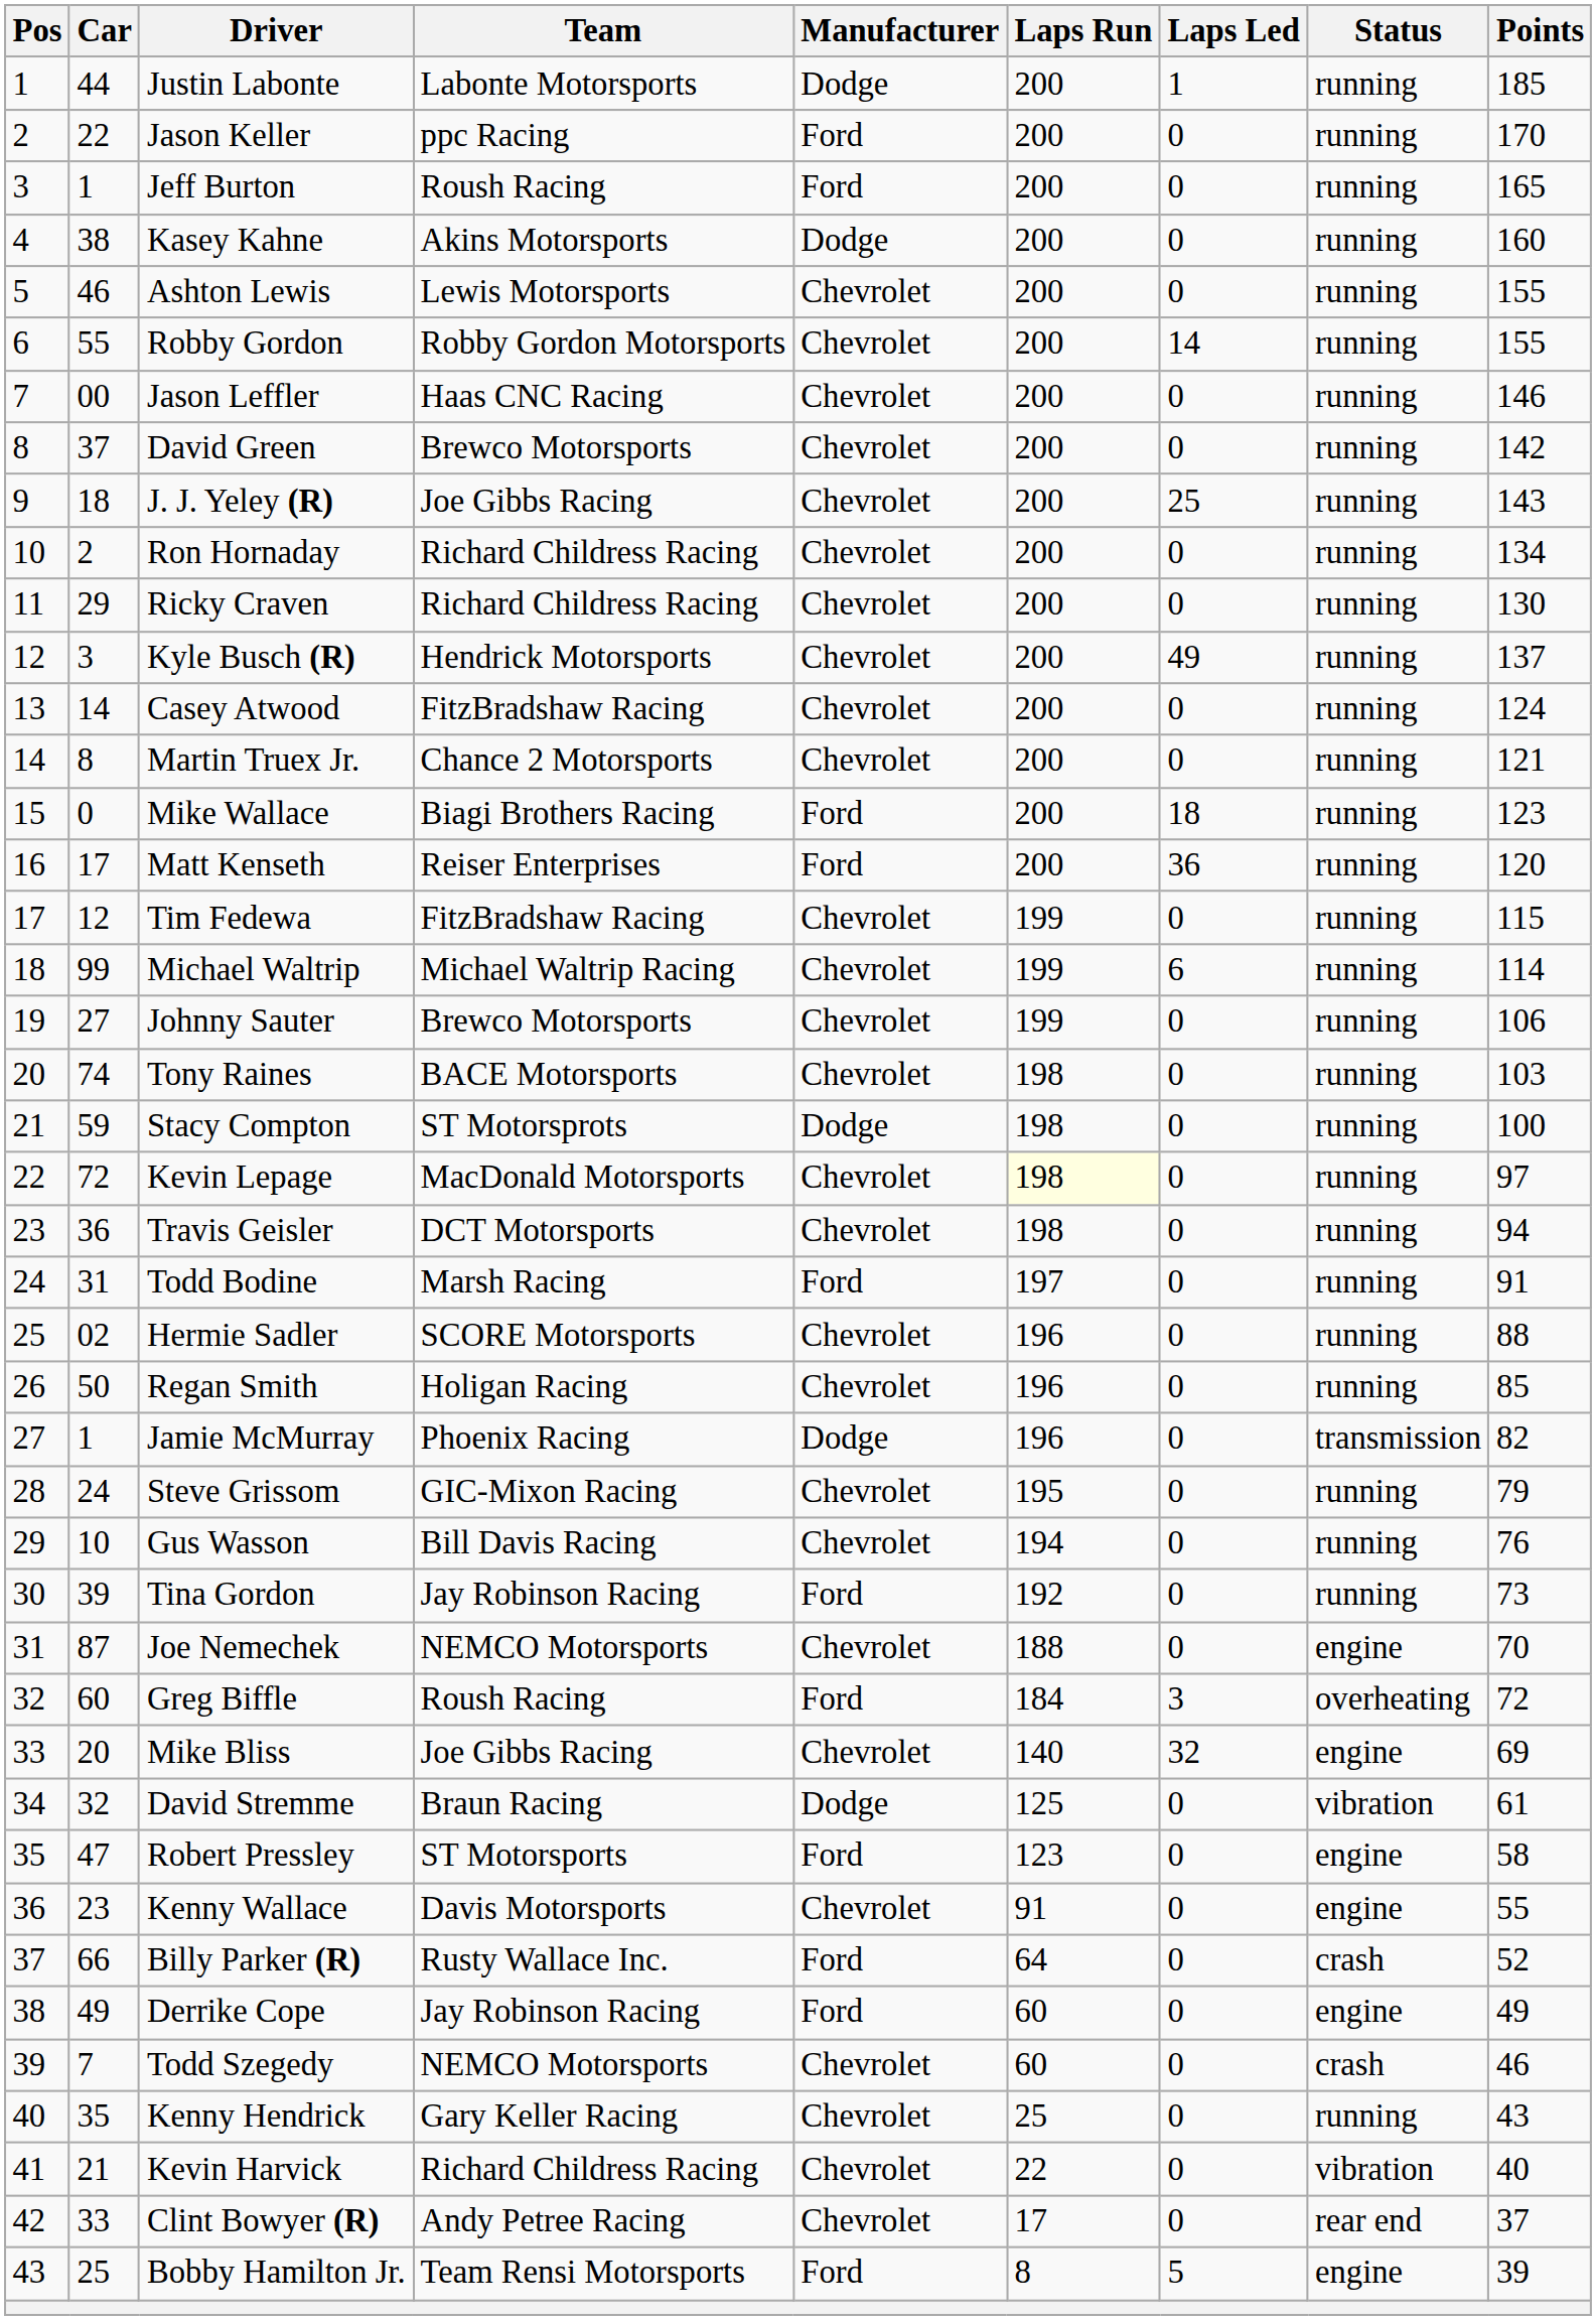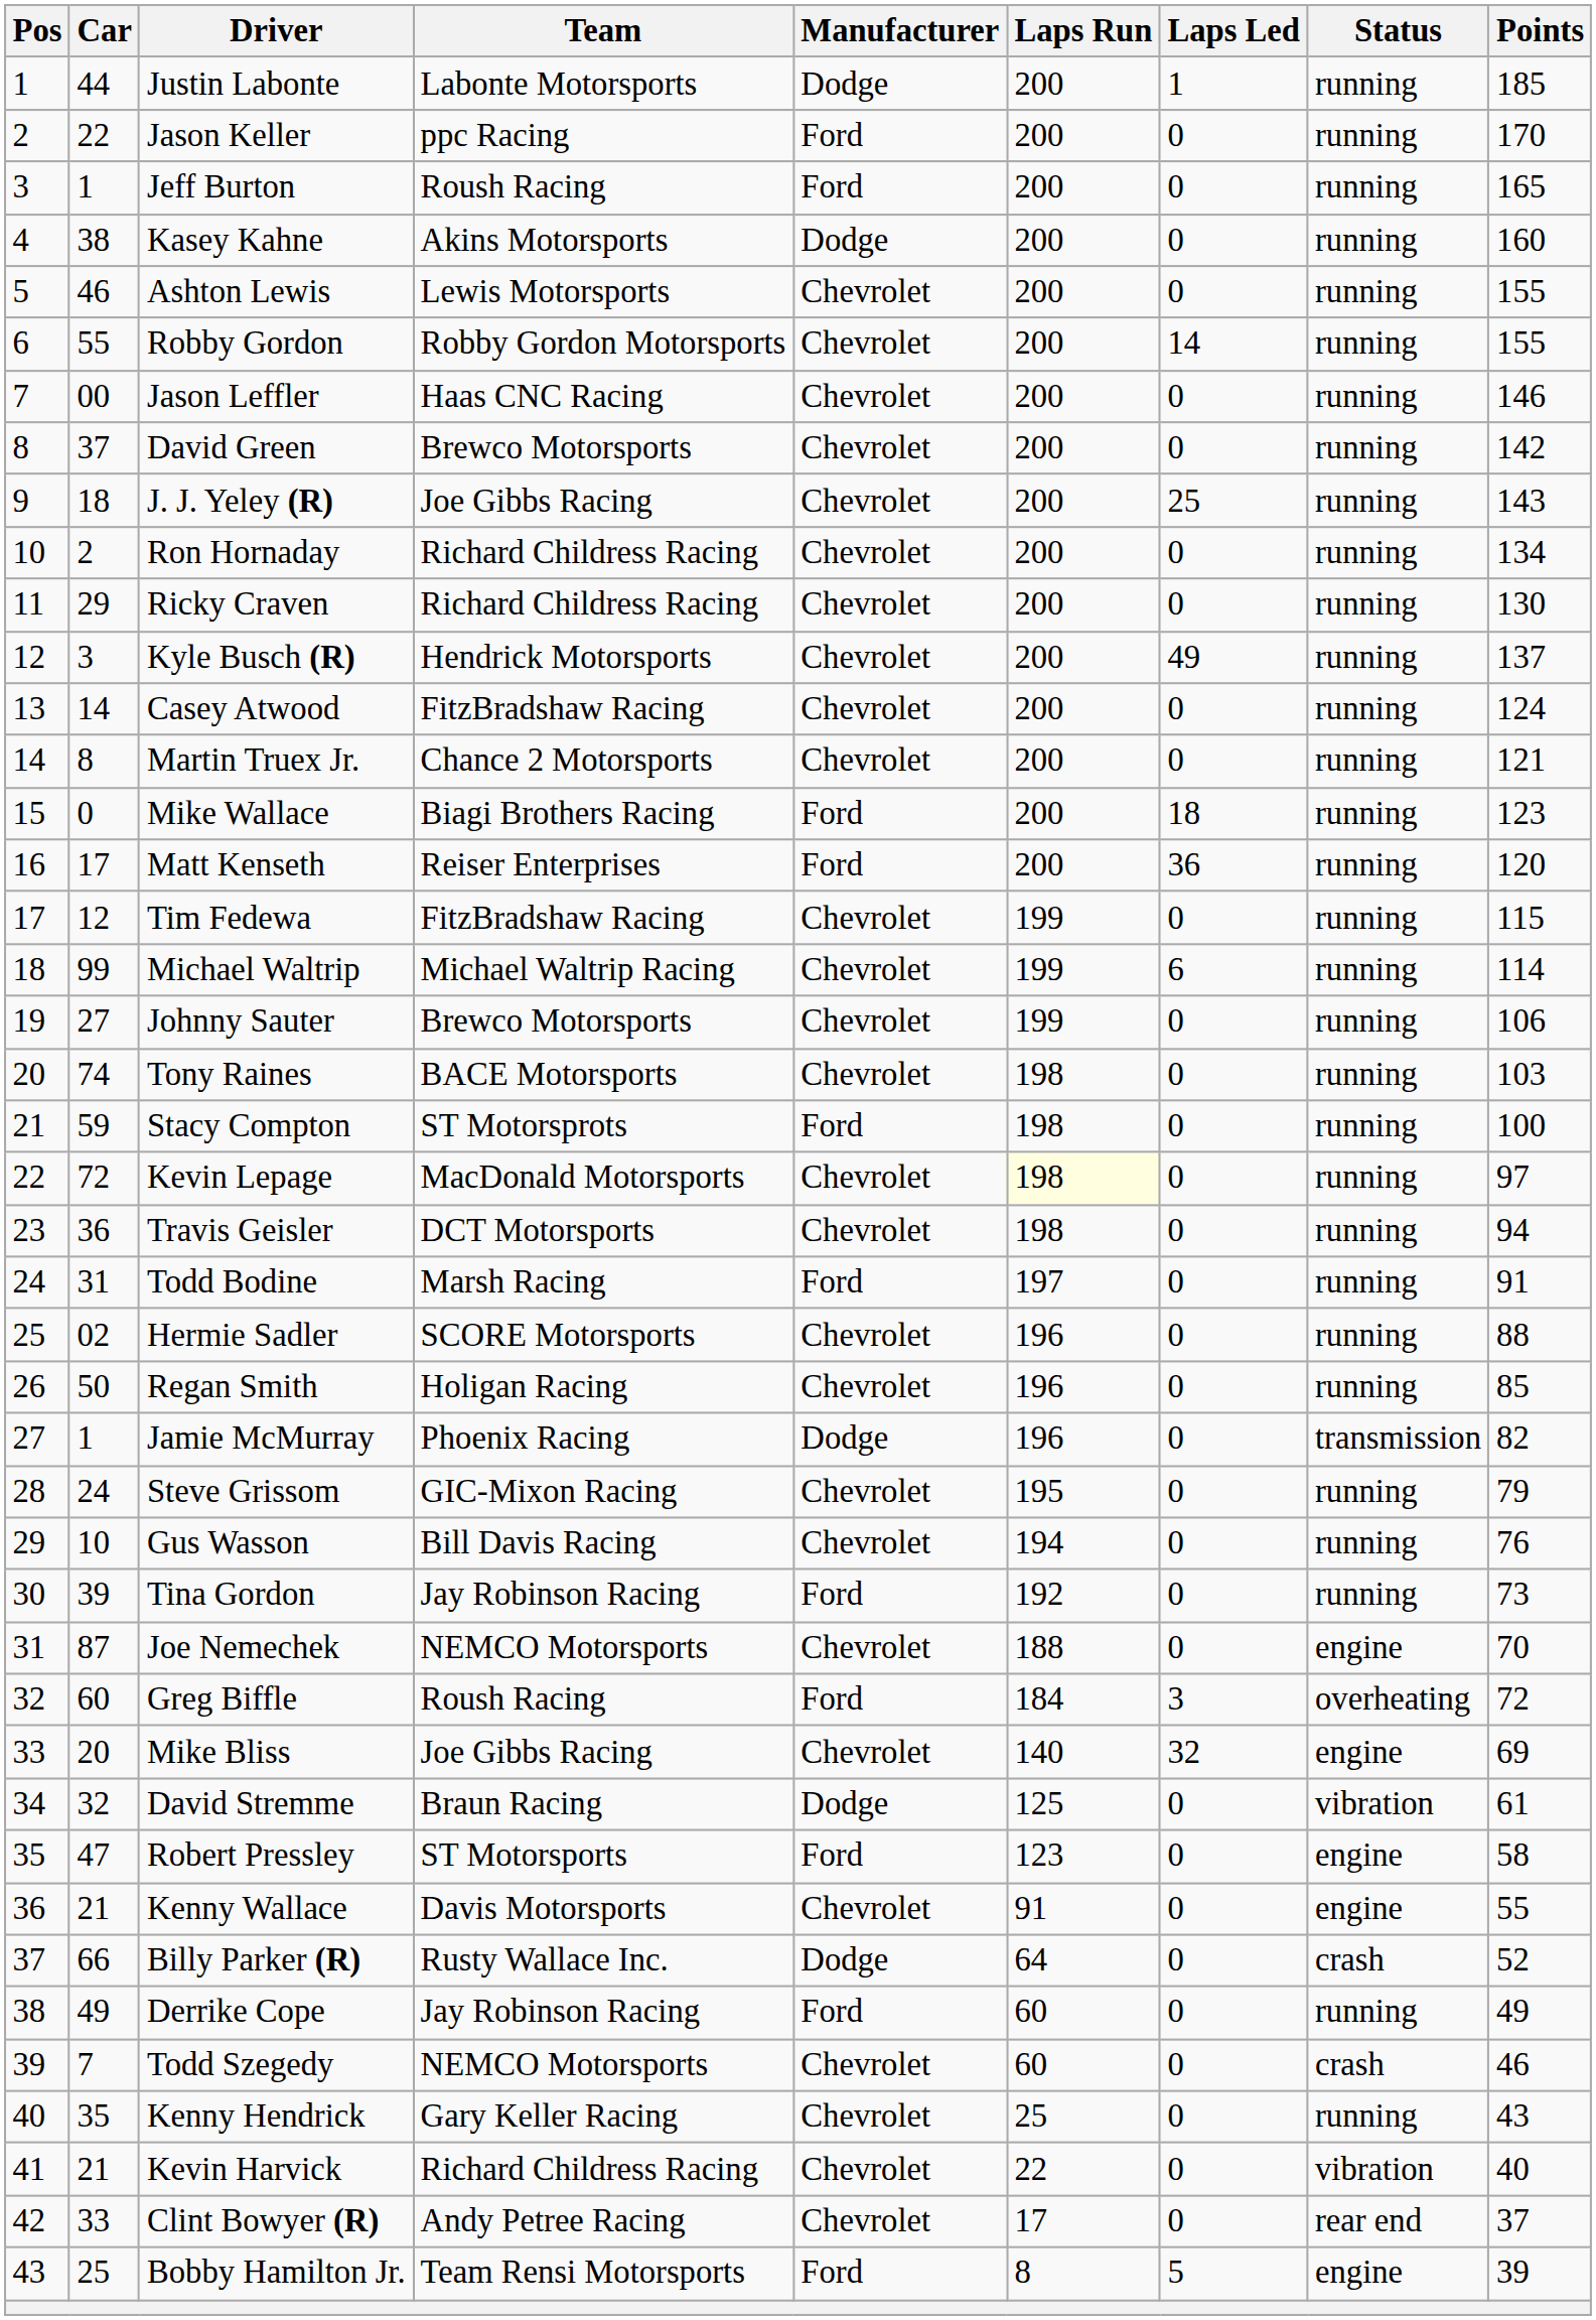 <table class="sortable wikitable" border="1">
 <tr>
 <th>Pos</th>
 <th>Car</th>
 <th>Driver</th>
 <th>Team</th>
 <th>Manufacturer</th>
 <th>Laps Run</th>
 <th>Laps Led</th>
 <th>Status</th>
 <th>Points</th>
 </tr>
 <tr>
 <td>1</td>
 <td>44</td>
 <td>Justin Labonte</td>
 <td>Labonte Motorsports</td>
 <td>Dodge</td>
 <td>200</td>
 <td>1</td>
 <td>running</td>
 <td>185</td>
 </tr>
 <tr>
 <td>2</td>
 <td>22</td>
 <td>Jason Keller</td>
 <td>ppc Racing</td>
 <td>Ford</td>
 <td>200</td>
 <td>0</td>
 <td>running</td>
 <td>170</td>
 </tr>
 <tr>
 <td>3</td>
 <td>1</td>
 <td>Jeff Burton</td>
 <td>Roush Racing</td>
 <td>Ford</td>
 <td>200</td>
 <td>0</td>
 <td>running</td>
 <td>165</td>
 </tr>
 <tr>
 <td>4</td>
 <td>38</td>
 <td>Kasey Kahne</td>
 <td>Akins Motorsports</td>
 <td>Dodge</td>
 <td>200</td>
 <td>0</td>
 <td>running</td>
 <td>160</td>
 </tr>
 <tr>
 <td>5</td>
 <td>46</td>
 <td>Ashton Lewis</td>
 <td>Lewis Motorsports</td>
 <td>Chevrolet</td>
 <td>200</td>
 <td>0</td>
 <td>running</td>
 <td>155</td>
 </tr>
 <tr>
 <td>6</td>
 <td>55</td>
 <td>Robby Gordon</td>
 <td>Robby Gordon Motorsports</td>
 <td>Chevrolet</td>
 <td>200</td>
 <td>14</td>
 <td>running</td>
 <td>155</td>
 </tr>
 <tr>
 <td>7</td>
 <td>00</td>
 <td>Jason Leffler</td>
 <td>Haas CNC Racing</td>
 <td>Chevrolet</td>
 <td>200</td>
 <td>0</td>
 <td>running</td>
 <td>146</td>
 </tr>
 <tr>
 <td>8</td>
 <td>37</td>
 <td>David Green</td>
 <td>Brewco Motorsports</td>
 <td>Chevrolet</td>
 <td>200</td>
 <td>0</td>
 <td>running</td>
 <td>142</td>
 </tr>
 <tr>
 <td>9</td>
 <td>18</td>
 <td>J. J. Yeley <strong>(R)</strong></td>
 <td>Joe Gibbs Racing</td>
 <td>Chevrolet</td>
 <td>200</td>
 <td>25</td>
 <td>running</td>
 <td>143</td>
 </tr>
 <tr>
 <td>10</td>
 <td>2</td>
 <td>Ron Hornaday</td>
 <td>Richard Childress Racing</td>
 <td>Chevrolet</td>
 <td>200</td>
 <td>0</td>
 <td>running</td>
 <td>134</td>
 </tr>
 <tr>
 <td>11</td>
 <td>29</td>
 <td>Ricky Craven</td>
 <td>Richard Childress Racing</td>
 <td>Chevrolet</td>
 <td>200</td>
 <td>0</td>
 <td>running</td>
 <td>130</td>
 </tr>
 <tr>
 <td>12</td>
 <td>3</td>
 <td>Kyle Busch <strong>(R)</strong></td>
 <td>Hendrick Motorsports</td>
 <td>Chevrolet</td>
 <td>200</td>
 <td>49</td>
 <td>running</td>
 <td>137</td>
 </tr>
 <tr>
 <td>13</td>
 <td>14</td>
 <td>Casey Atwood</td>
 <td>FitzBradshaw Racing</td>
 <td>Chevrolet</td>
 <td>200</td>
 <td>0</td>
 <td>running</td>
 <td>124</td>
 </tr>
 <tr>
 <td>14</td>
 <td>8</td>
 <td>Martin Truex Jr.</td>
 <td>Chance 2 Motorsports</td>
 <td>Chevrolet</td>
 <td>200</td>
 <td>0</td>
 <td>running</td>
 <td>121</td>
 </tr>
 <tr>
 <td>15</td>
 <td>0</td>
 <td>Mike Wallace</td>
 <td>Biagi Brothers Racing</td>
 <td>Ford</td>
 <td>200</td>
 <td>18</td>
 <td>running</td>
 <td>123</td>
 </tr>
 <tr>
 <td>16</td>
 <td>17</td>
 <td>Matt Kenseth</td>
 <td>Reiser Enterprises</td>
 <td>Ford</td>
 <td>200</td>
 <td>36</td>
 <td>running</td>
 <td>120</td>
 </tr>
 <tr>
 <td>17</td>
 <td>12</td>
 <td>Tim Fedewa</td>
 <td>FitzBradshaw Racing</td>
 <td>Chevrolet</td>
 <td>199</td>
 <td>0</td>
 <td>running</td>
 <td>115</td>
 </tr>
 <tr>
 <td>18</td>
 <td>99</td>
 <td>Michael Waltrip</td>
 <td>Michael Waltrip Racing</td>
 <td>Chevrolet</td>
 <td>199</td>
 <td>6</td>
 <td>running</td>
 <td>114</td>
 </tr>
 <tr>
 <td>19</td>
 <td>27</td>
 <td>Johnny Sauter</td>
 <td>Brewco Motorsports</td>
 <td>Chevrolet</td>
 <td>199</td>
 <td>0</td>
 <td>running</td>
 <td>106</td>
 </tr>
 <tr>
 <td>20</td>
 <td>74</td>
 <td>Tony Raines</td>
 <td>BACE Motorsports</td>
 <td>Chevrolet</td>
 <td>198</td>
 <td>0</td>
 <td>running</td>
 <td>103</td>
 </tr>
 <tr>
 <td>21</td>
 <td>59</td>
 <td>Stacy Compton</td>
 <td>ST Motorsprots</td>
-<td>Dodge</td>
+<td>Ford</td>
 <td>198</td>
 <td>0</td>
 <td>running</td>
 <td>100</td>
 </tr>
 <tr>
 <td>22</td>
 <td>72</td>
 <td>Kevin Lepage</td>
 <td>MacDonald Motorsports</td>
 <td>Chevrolet</td>
 <td style="background: lightyellow;">198</td>
 <td>0</td>
 <td>running</td>
 <td>97</td>
 </tr>
 <tr>
 <td>23</td>
 <td>36</td>
 <td>Travis Geisler</td>
 <td>DCT Motorsports</td>
 <td>Chevrolet</td>
 <td>198</td>
 <td>0</td>
 <td>running</td>
 <td>94</td>
 </tr>
 <tr>
 <td>24</td>
 <td>31</td>
 <td>Todd Bodine</td>
 <td>Marsh Racing</td>
 <td>Ford</td>
 <td>197</td>
 <td>0</td>
 <td>running</td>
 <td>91</td>
 </tr>
 <tr>
 <td>25</td>
 <td>02</td>
 <td>Hermie Sadler</td>
 <td>SCORE Motorsports</td>
 <td>Chevrolet</td>
 <td>196</td>
 <td>0</td>
 <td>running</td>
 <td>88</td>
 </tr>
 <tr>
 <td>26</td>
 <td>50</td>
 <td>Regan Smith</td>
 <td>Holigan Racing</td>
 <td>Chevrolet</td>
 <td>196</td>
 <td>0</td>
 <td>running</td>
 <td>85</td>
 </tr>
 <tr>
 <td>27</td>
 <td>1</td>
 <td>Jamie McMurray</td>
 <td>Phoenix Racing</td>
 <td>Dodge</td>
 <td>196</td>
 <td>0</td>
 <td>transmission</td>
 <td>82</td>
 </tr>
 <tr>
 <td>28</td>
 <td>24</td>
 <td>Steve Grissom</td>
 <td>GIC-Mixon Racing</td>
 <td>Chevrolet</td>
 <td>195</td>
 <td>0</td>
 <td>running</td>
 <td>79</td>
 </tr>
 <tr>
 <td>29</td>
 <td>10</td>
 <td>Gus Wasson</td>
 <td>Bill Davis Racing</td>
 <td>Chevrolet</td>
 <td>194</td>
 <td>0</td>
 <td>running</td>
 <td>76</td>
 </tr>
 <tr>
 <td>30</td>
 <td>39</td>
 <td>Tina Gordon</td>
 <td>Jay Robinson Racing</td>
 <td>Ford</td>
 <td>192</td>
 <td>0</td>
 <td>running</td>
 <td>73</td>
 </tr>
 <tr>
 <td>31</td>
 <td>87</td>
 <td>Joe Nemechek</td>
 <td>NEMCO Motorsports</td>
 <td>Chevrolet</td>
 <td>188</td>
 <td>0</td>
 <td>engine</td>
 <td>70</td>
 </tr>
 <tr>
 <td>32</td>
 <td>60</td>
 <td>Greg Biffle</td>
 <td>Roush Racing</td>
 <td>Ford</td>
 <td>184</td>
 <td>3</td>
 <td>overheating</td>
 <td>72</td>
 </tr>
 <tr>
 <td>33</td>
 <td>20</td>
 <td>Mike Bliss</td>
 <td>Joe Gibbs Racing</td>
 <td>Chevrolet</td>
 <td>140</td>
 <td>32</td>
 <td>engine</td>
 <td>69</td>
 </tr>
 <tr>
 <td>34</td>
 <td>32</td>
 <td>David Stremme</td>
 <td>Braun Racing</td>
 <td>Dodge</td>
 <td>125</td>
 <td>0</td>
 <td>vibration</td>
 <td>61</td>
 </tr>
 <tr>
 <td>35</td>
 <td>47</td>
 <td>Robert Pressley</td>
 <td>ST Motorsports</td>
 <td>Ford</td>
 <td>123</td>
 <td>0</td>
 <td>engine</td>
 <td>58</td>
 </tr>
 <tr>
 <td>36</td>
-<td>23</td>
+<td>21</td>
 <td>Kenny Wallace</td>
 <td>Davis Motorsports</td>
 <td>Chevrolet</td>
 <td>91</td>
 <td>0</td>
 <td>engine</td>
 <td>55</td>
 </tr>
 <tr>
 <td>37</td>
 <td>66</td>
 <td>Billy Parker <strong>(R)</strong></td>
 <td>Rusty Wallace Inc.</td>
-<td>Ford</td>
+<td>Dodge</td>
 <td>64</td>
 <td>0</td>
 <td>crash</td>
 <td>52</td>
 </tr>
 <tr>
 <td>38</td>
 <td>49</td>
 <td>Derrike Cope</td>
 <td>Jay Robinson Racing</td>
 <td>Ford</td>
 <td>60</td>
 <td>0</td>
-<td>engine</td>
+<td>running</td>
 <td>49</td>
 </tr>
 <tr>
 <td>39</td>
 <td>7</td>
 <td>Todd Szegedy</td>
 <td>NEMCO Motorsports</td>
 <td>Chevrolet</td>
 <td>60</td>
 <td>0</td>
 <td>crash</td>
 <td>46</td>
 </tr>
 <tr>
 <td>40</td>
 <td>35</td>
 <td>Kenny Hendrick</td>
 <td>Gary Keller Racing</td>
 <td>Chevrolet</td>
 <td>25</td>
 <td>0</td>
 <td>running</td>
 <td>43</td>
 </tr>
 <tr>
 <td>41</td>
 <td>21</td>
 <td>Kevin Harvick</td>
 <td>Richard Childress Racing</td>
 <td>Chevrolet</td>
 <td>22</td>
 <td>0</td>
 <td>vibration</td>
 <td>40</td>
 </tr>
 <tr>
 <td>42</td>
 <td>33</td>
 <td>Clint Bowyer <strong>(R)</strong></td>
 <td>Andy Petree Racing</td>
 <td>Chevrolet</td>
 <td>17</td>
 <td>0</td>
 <td>rear end</td>
 <td>37</td>
 </tr>
 <tr>
 <td>43</td>
 <td>25</td>
 <td>Bobby Hamilton Jr.</td>
 <td>Team Rensi Motorsports</td>
 <td>Ford</td>
 <td>8</td>
 <td>5</td>
 <td>engine</td>
 <td>39</td>
 </tr>
 <tr>
 <th colspan="9"></th>
 </tr>
 </table>
